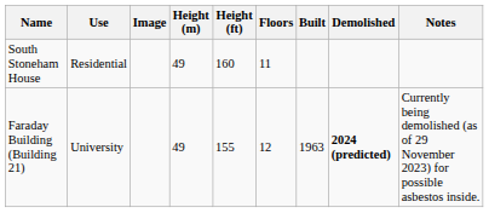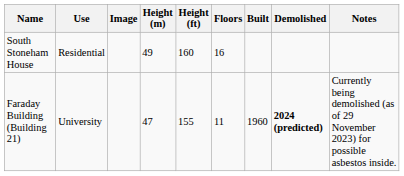 <table class="wikitable">
 <tr>
 <th>Name</th>
 <th>Use</th>
 <th>Image</th>
 <th>Height (m)</th>
 <th>Height (ft)</th>
 <th>Floors</th>
 <th>Built</th>
 <th>Demolished</th>
 <th>Notes</th>
 </tr>
 <tr>
 <td>South Stoneham House</td>
 <td>Residential</td>
 <td></td>
 <td>49</td>
 <td>160</td>
-<td>11</td>
+<td>16</td>
 <td></td>
 <td></td>
 <td></td>
 </tr>
 <tr>
 <td>Faraday Building (Building 21)</td>
 <td>University</td>
 <td></td>
-<td>49</td>
+<td>47</td>
 <td>155</td>
-<td>12</td>
-<td>1963</td>
+<td>11</td>
+<td>1960</td>
 <td><strong>2024 (predicted)</strong></td>
 <td>Currently being demolished (as of 29 November 2023) for possible asbestos inside.</td>
 </tr>
 </table>
